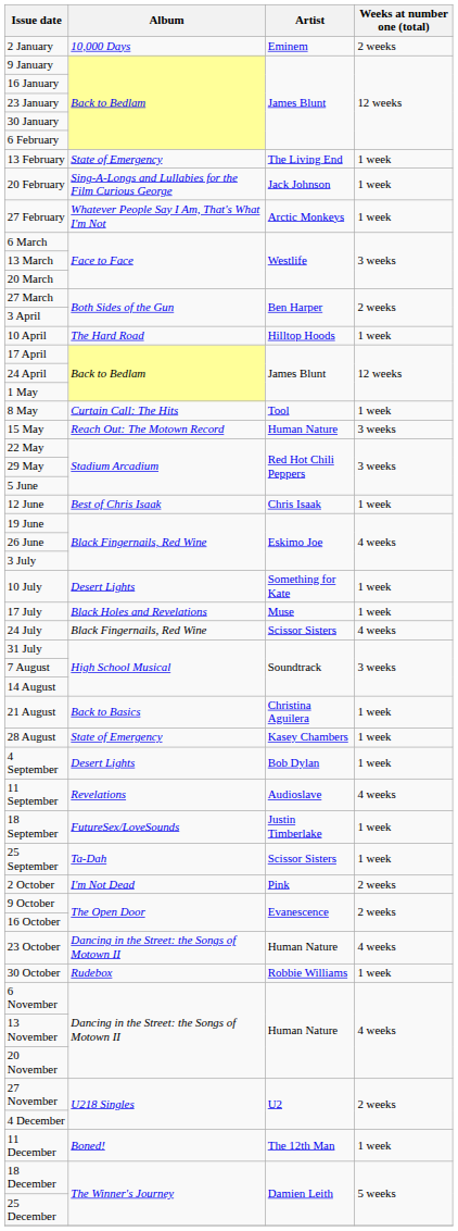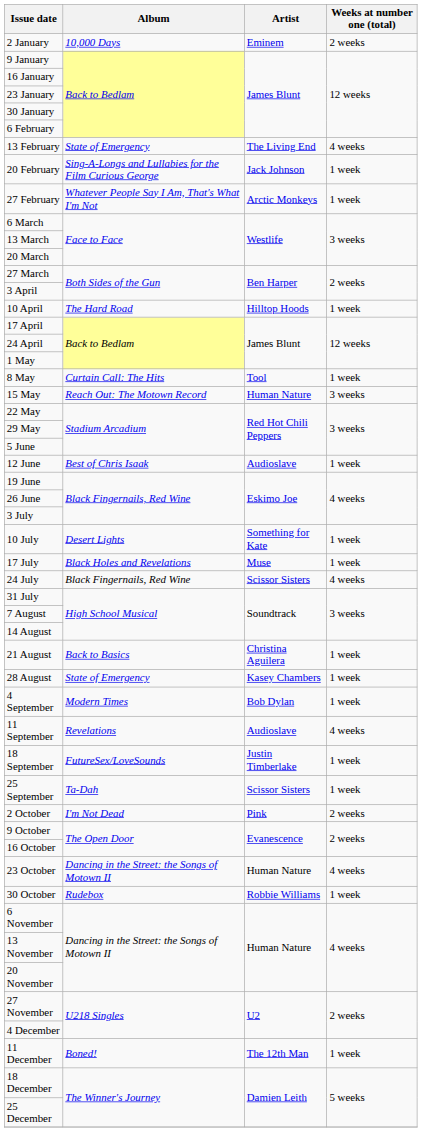 <table class=wikitable>
 <tr>
 <th>Issue date</th>
 <th>Album</th>
 <th>Artist</th>
 <th>Weeks at number one (total)</th>
 </tr>
 <tr>
 <td>2 January</td>
 <td><em><a href='#'>10,000 Days</a></em></td>
 <td><a href='#'>Eminem</a></td>
 <td>2 weeks</td>
 </tr>
 <tr>
 <td>9 January</td>
 <td bgcolor=#FFFF99 rowspan="5"><em><a href='#'>Back to Bedlam</a></em></td>
 <td rowspan="5"><a href='#'>James Blunt</a></td>
 <td rowspan="5">12 weeks</td>
 </tr>
 <tr>
 <td>16 January</td>
 </tr>
 <tr>
 <td>23 January</td>
 </tr>
 <tr>
 <td>30 January</td>
 </tr>
 <tr>
 <td>6 February</td>
 </tr>
 <tr>
 <td>13 February</td>
 <td><em><a href='#'>State of Emergency</a></em></td>
 <td><a href='#'>The Living End</a></td>
-<td>1 week</td>
+<td>4 weeks</td>
 </tr>
 <tr>
 <td>20 February</td>
 <td><em><a href='#'>Sing-A-Longs and Lullabies for the Film Curious George</a></em></td>
 <td><a href='#'>Jack Johnson</a></td>
 <td>1 week</td>
 </tr>
 <tr>
 <td>27 February</td>
 <td><em><a href='#'>Whatever People Say I Am, That's What I'm Not</a></em></td>
 <td><a href='#'>Arctic Monkeys</a></td>
 <td>1 week</td>
 </tr>
 <tr>
 <td>6 March</td>
 <td rowspan="3"><em><a href='#'>Face to Face</a></em></td>
 <td rowspan="3"><a href='#'>Westlife</a></td>
 <td rowspan="3">3 weeks</td>
 </tr>
 <tr>
 <td>13 March</td>
 </tr>
 <tr>
 <td>20 March</td>
 </tr>
 <tr>
 <td>27 March</td>
 <td rowspan="2"><em><a href='#'>Both Sides of the Gun</a></em></td>
 <td rowspan="2"><a href='#'>Ben Harper</a></td>
 <td rowspan="2">2 weeks</td>
 </tr>
 <tr>
 <td>3 April</td>
 </tr>
 <tr>
 <td>10 April</td>
 <td><em><a href='#'>The Hard Road</a></em></td>
 <td><a href='#'>Hilltop Hoods</a></td>
 <td>1 week</td>
 </tr>
 <tr>
 <td>17 April</td>
 <td bgcolor=#FFFF99 rowspan="3"><em>Back to Bedlam</em></td>
 <td rowspan="3">James Blunt</td>
 <td rowspan="3">12 weeks</td>
 </tr>
 <tr>
 <td>24 April</td>
 </tr>
 <tr>
 <td>1 May</td>
 </tr>
 <tr>
 <td>8 May</td>
 <td><em><a href='#'>Curtain Call: The Hits</a></em></td>
 <td><a href='#'>Tool</a></td>
 <td>1 week</td>
 </tr>
 <tr>
 <td>15 May</td>
 <td><em><a href='#'>Reach Out: The Motown Record</a></em></td>
 <td><a href='#'>Human Nature</a></td>
 <td>3 weeks</td>
 </tr>
 <tr>
 <td>22 May</td>
 <td rowspan="3"><em><a href='#'>Stadium Arcadium</a></em></td>
 <td rowspan="3"><a href='#'>Red Hot Chili Peppers</a></td>
 <td rowspan="3">3 weeks</td>
 </tr>
 <tr>
 <td>29 May</td>
 </tr>
 <tr>
 <td>5 June</td>
 </tr>
 <tr>
 <td>12 June</td>
 <td><em><a href='#'>Best of Chris Isaak</a></em></td>
-<td><a href='#'>Chris Isaak</a></td>
+<td><a href='#'>Audioslave</a></td>
 <td>1 week</td>
 </tr>
 <tr>
 <td>19 June</td>
 <td rowspan="3"><em><a href='#'>Black Fingernails, Red Wine</a></em></td>
 <td rowspan="3"><a href='#'>Eskimo Joe</a></td>
 <td rowspan="3">4 weeks</td>
 </tr>
 <tr>
 <td>26 June</td>
 </tr>
 <tr>
 <td>3 July</td>
 </tr>
 <tr>
 <td>10 July</td>
 <td><em><a href='#'>Desert Lights</a></em></td>
 <td><a href='#'>Something for Kate</a></td>
 <td>1 week</td>
 </tr>
 <tr>
 <td>17 July</td>
 <td><em><a href='#'>Black Holes and Revelations</a></em></td>
 <td><a href='#'>Muse</a></td>
 <td>1 week</td>
 </tr>
 <tr>
 <td>24 July</td>
 <td><em>Black Fingernails, Red Wine</em></td>
 <td><a href='#'>Scissor Sisters</a></td>
 <td>4 weeks</td>
 </tr>
 <tr>
 <td>31 July</td>
 <td rowspan="3"><em><a href='#'>High School Musical</a></em></td>
 <td rowspan="3">Soundtrack</td>
 <td rowspan="3">3 weeks</td>
 </tr>
 <tr>
 <td>7 August</td>
 </tr>
 <tr>
 <td>14 August</td>
 </tr>
 <tr>
 <td>21 August</td>
 <td><em><a href='#'>Back to Basics</a></em></td>
 <td><a href='#'>Christina Aguilera</a></td>
 <td>1 week</td>
 </tr>
 <tr>
 <td>28 August</td>
 <td><em><a href='#'>State of Emergency</a></em></td>
 <td><a href='#'>Kasey Chambers</a></td>
 <td>1 week</td>
 </tr>
 <tr>
 <td>4 September</td>
-<td><em><a href='#'>Desert Lights</a></em></td>
+<td><em><a href='#'>Modern Times</a></em></td>
 <td><a href='#'>Bob Dylan</a></td>
 <td>1 week</td>
 </tr>
 <tr>
 <td>11 September</td>
 <td><em><a href='#'>Revelations</a></em></td>
 <td><a href='#'>Audioslave</a></td>
 <td>4 weeks</td>
 </tr>
 <tr>
 <td>18 September</td>
 <td><em><a href='#'>FutureSex/LoveSounds</a></em></td>
 <td><a href='#'>Justin Timberlake</a></td>
 <td>1 week</td>
 </tr>
 <tr>
 <td>25 September</td>
 <td><em><a href='#'>Ta-Dah</a></em></td>
 <td><a href='#'>Scissor Sisters</a></td>
 <td>1 week</td>
 </tr>
 <tr>
 <td>2 October</td>
 <td><em><a href='#'>I'm Not Dead</a></em></td>
 <td><a href='#'>Pink</a></td>
 <td>2 weeks</td>
 </tr>
 <tr>
 <td>9 October</td>
 <td rowspan="2"><em><a href='#'>The Open Door</a></em></td>
 <td rowspan="2"><a href='#'>Evanescence</a></td>
 <td rowspan="2">2 weeks</td>
 </tr>
 <tr>
 <td>16 October</td>
 </tr>
 <tr>
 <td>23 October</td>
 <td><em><a href='#'>Dancing in the Street: the Songs of Motown II</a></em></td>
 <td>Human Nature</td>
 <td>4 weeks</td>
 </tr>
 <tr>
 <td>30 October</td>
 <td><em><a href='#'>Rudebox</a></em></td>
 <td><a href='#'>Robbie Williams</a></td>
 <td>1 week</td>
 </tr>
 <tr>
 <td>6 November</td>
 <td rowspan="3"><em>Dancing in the Street: the Songs of Motown II</em></td>
 <td rowspan="3">Human Nature</td>
 <td rowspan="3">4 weeks</td>
 </tr>
 <tr>
 <td>13 November</td>
 </tr>
 <tr>
 <td>20 November</td>
 </tr>
 <tr>
 <td>27 November</td>
 <td rowspan="2"><em><a href='#'>U218 Singles</a></em></td>
 <td rowspan="2"><a href='#'>U2</a></td>
 <td rowspan="2">2 weeks</td>
 </tr>
 <tr>
 <td>4 December</td>
 </tr>
 <tr>
 <td>11 December</td>
 <td><em><a href='#'>Boned!</a></em></td>
 <td><a href='#'>The 12th Man</a></td>
 <td>1 week</td>
 </tr>
 <tr>
 <td>18 December</td>
 <td rowspan="2"><em><a href='#'>The Winner's Journey</a></em></td>
 <td rowspan="2"><a href='#'>Damien Leith</a></td>
 <td rowspan="2">5 weeks</td>
 </tr>
 <tr>
 <td>25 December</td>
 </tr>
 <tr>
 </tr>
 </table>
